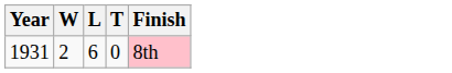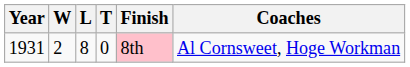 <table class="wikitable">
 <tr>
 <th>Year</th>
 <th>W</th>
 <th>L</th>
 <th>T</th>
 <th>Finish</th>
+<th>Coaches</th>
 </tr>
 <tr>
 <td>1931</td>
 <td>2</td>
-<td>6</td>
+<td>8</td>
 <td>0</td>
 <td style="background: pink;">8th</td>
+<td><a href='#'>Al Cornsweet</a>, <a href='#'>Hoge Workman</a></td>
 </tr>
 </table>
